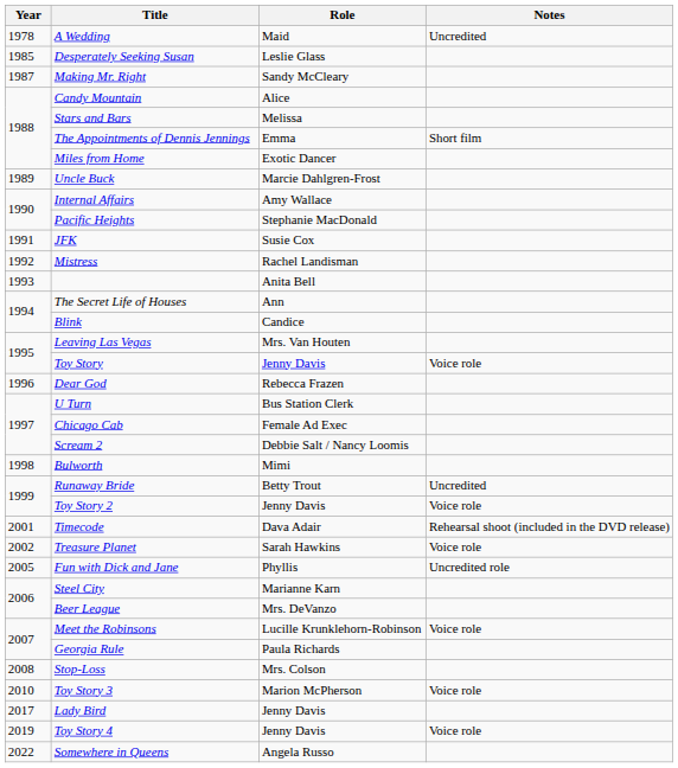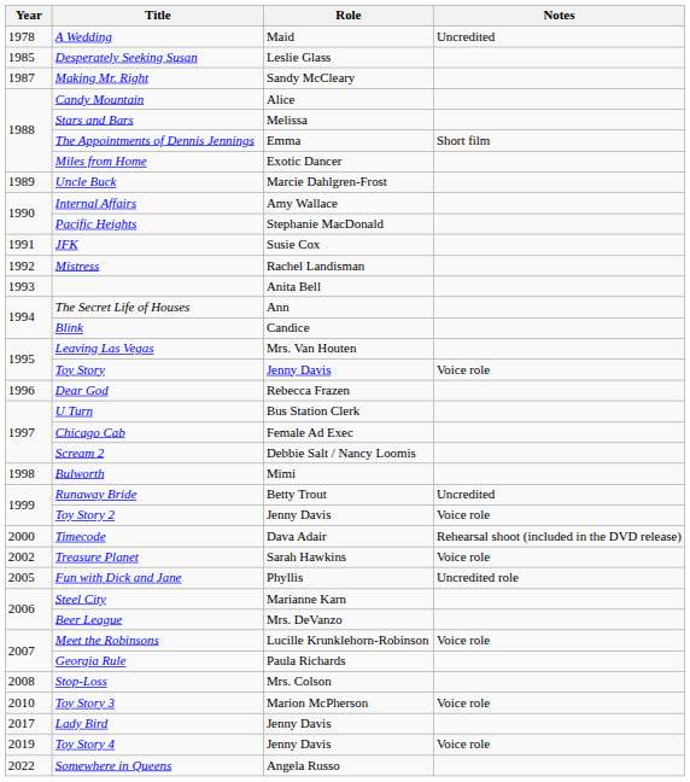 <table class="wikitable sortable unsortable">
 <tr>
 <th style="width:50px;">Year</th>
 <th style="width:250px;">Title</th>
 <th style="width:200px;">Role</th>
 <th class="unsortable">Notes</th>
 </tr>
 <tr>
 <td>1978</td>
 <td><em><a href='#'>A Wedding</a></em></td>
 <td>Maid</td>
 <td>Uncredited</td>
 </tr>
 <tr>
 <td>1985</td>
 <td><em><a href='#'>Desperately Seeking Susan</a></em></td>
 <td>Leslie Glass</td>
 <td></td>
 </tr>
 <tr>
 <td>1987</td>
 <td><em><a href='#'>Making Mr. Right</a></em></td>
 <td>Sandy McCleary</td>
 <td></td>
 </tr>
 <tr>
 <td rowspan="4">1988</td>
 <td><em><a href='#'>Candy Mountain</a></em></td>
 <td>Alice</td>
 <td></td>
 </tr>
 <tr>
 <td><em><a href='#'>Stars and Bars</a></em></td>
 <td>Melissa</td>
 <td></td>
 </tr>
 <tr>
 <td><em><a href='#'>The Appointments of Dennis Jennings</a></em></td>
 <td>Emma</td>
 <td>Short film</td>
 </tr>
 <tr>
 <td><em><a href='#'>Miles from Home</a></em></td>
 <td>Exotic Dancer</td>
 <td></td>
 </tr>
 <tr>
 <td>1989</td>
 <td><em><a href='#'>Uncle Buck</a></em></td>
 <td>Marcie Dahlgren-Frost</td>
 <td></td>
 </tr>
 <tr>
 <td rowspan="2">1990</td>
 <td><em><a href='#'>Internal Affairs</a></em></td>
 <td>Amy Wallace</td>
 <td></td>
 </tr>
 <tr>
 <td><em><a href='#'>Pacific Heights</a></em></td>
 <td>Stephanie MacDonald</td>
 <td></td>
 </tr>
 <tr>
 <td>1991</td>
 <td><em><a href='#'>JFK</a></em></td>
 <td>Susie Cox</td>
 <td></td>
 </tr>
 <tr>
 <td>1992</td>
 <td><em><a href='#'>Mistress</a></em></td>
 <td>Rachel Landisman</td>
 <td></td>
 </tr>
 <tr>
 <td>1993</td>
 <td><em></em></td>
 <td>Anita Bell</td>
 <td></td>
 </tr>
 <tr>
 <td rowspan="2">1994</td>
 <td><em>The Secret Life of Houses</em></td>
 <td>Ann</td>
 <td></td>
 </tr>
 <tr>
 <td><em><a href='#'>Blink</a></em></td>
 <td>Candice</td>
 <td></td>
 </tr>
 <tr>
 <td rowspan="2">1995</td>
 <td><em><a href='#'>Leaving Las Vegas</a></em></td>
 <td>Mrs. Van Houten</td>
 <td></td>
 </tr>
 <tr>
 <td><em><a href='#'>Toy Story</a></em></td>
 <td><a href='#'>Jenny Davis</a></td>
 <td>Voice role</td>
 </tr>
 <tr>
 <td>1996</td>
 <td><em><a href='#'>Dear God</a></em></td>
 <td>Rebecca Frazen</td>
 <td></td>
 </tr>
 <tr>
 <td rowspan="3">1997</td>
 <td><em><a href='#'>U Turn</a></em></td>
 <td>Bus Station Clerk</td>
 <td></td>
 </tr>
 <tr>
 <td><em><a href='#'>Chicago Cab</a></em></td>
 <td>Female Ad Exec</td>
 <td></td>
 </tr>
 <tr>
 <td><em><a href='#'>Scream 2</a></em></td>
 <td>Debbie Salt / Nancy Loomis</td>
 <td></td>
 </tr>
 <tr>
 <td>1998</td>
 <td><em><a href='#'>Bulworth</a></em></td>
 <td>Mimi</td>
 <td></td>
 </tr>
 <tr>
 <td rowspan="2">1999</td>
 <td><em><a href='#'>Runaway Bride</a></em></td>
 <td>Betty Trout</td>
 <td>Uncredited</td>
 </tr>
 <tr>
 <td><em><a href='#'>Toy Story 2</a></em></td>
 <td>Jenny Davis</td>
 <td>Voice role</td>
 </tr>
 <tr>
-<td>2001</td>
+<td>2000</td>
 <td><em><a href='#'>Timecode</a></em></td>
 <td>Dava Adair</td>
 <td>Rehearsal shoot (included in the DVD release)</td>
 </tr>
 <tr>
 <td>2002</td>
 <td><em><a href='#'>Treasure Planet</a></em></td>
 <td>Sarah Hawkins</td>
 <td>Voice role</td>
 </tr>
 <tr>
 <td>2005</td>
 <td><em><a href='#'>Fun with Dick and Jane</a></em></td>
 <td>Phyllis</td>
 <td>Uncredited role</td>
 </tr>
 <tr>
 <td rowspan="2">2006</td>
 <td><em><a href='#'>Steel City</a></em></td>
 <td>Marianne Karn</td>
 <td></td>
 </tr>
 <tr>
 <td><em><a href='#'>Beer League</a></em></td>
 <td>Mrs. DeVanzo</td>
 <td></td>
 </tr>
 <tr>
 <td rowspan="2">2007</td>
 <td><em><a href='#'>Meet the Robinsons</a></em></td>
 <td>Lucille Krunklehorn-Robinson</td>
 <td>Voice role</td>
 </tr>
 <tr>
 <td><em><a href='#'>Georgia Rule</a></em></td>
 <td>Paula Richards</td>
 <td></td>
 </tr>
 <tr>
 <td>2008</td>
 <td><em><a href='#'>Stop-Loss</a></em></td>
 <td>Mrs. Colson</td>
 <td></td>
 </tr>
 <tr>
 <td>2010</td>
 <td><em><a href='#'>Toy Story 3</a></em></td>
 <td>Marion McPherson</td>
 <td>Voice role</td>
 </tr>
 <tr>
 <td>2017</td>
 <td><em><a href='#'>Lady Bird</a></em></td>
 <td>Jenny Davis</td>
 <td></td>
 </tr>
 <tr>
 <td>2019</td>
 <td><em><a href='#'>Toy Story 4</a></em></td>
 <td>Jenny Davis</td>
 <td>Voice role</td>
 </tr>
 <tr>
 <td>2022</td>
 <td><em><a href='#'>Somewhere in Queens</a></em></td>
 <td>Angela Russo</td>
 <td></td>
 </tr>
 </table>
